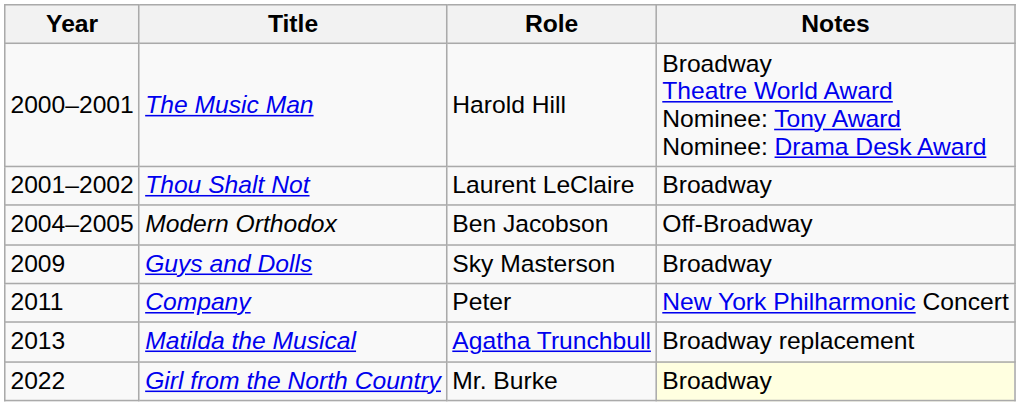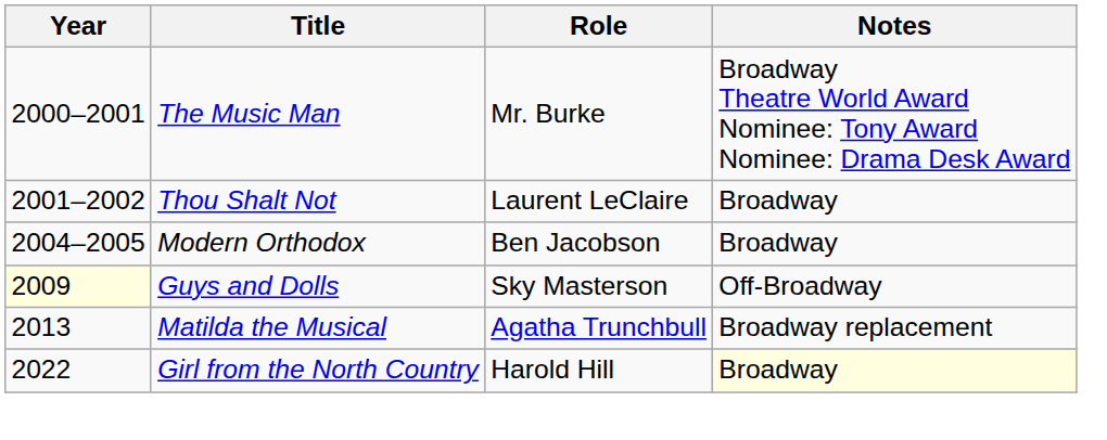 <table class="wikitable sortable">
 <tr>
 <th>Year</th>
 <th>Title</th>
 <th>Role</th>
 <th class="unsortable">Notes</th>
 </tr>
 <tr>
 <td>2000–2001</td>
 <td><em><a href='#'>The Music Man</a></em></td>
-<td>Harold Hill</td>
+<td>Mr. Burke</td>
 <td>Broadway<br><a href='#'>Theatre World Award</a><br>Nominee: <a href='#'>Tony Award</a><br>Nominee: <a href='#'>Drama Desk Award</a></td>
 </tr>
 <tr>
 <td>2001–2002</td>
 <td><em><a href='#'>Thou Shalt Not</a></em></td>
 <td>Laurent LeClaire</td>
 <td>Broadway</td>
 </tr>
 <tr>
 <td>2004–2005</td>
 <td><em>Modern Orthodox</em></td>
 <td>Ben Jacobson</td>
-<td>Off-Broadway</td>
-</tr>
-<tr>
-<td>2009</td>
-<td><em><a href='#'>Guys and Dolls</a></em></td>
-<td>Sky Masterson</td>
 <td>Broadway</td>
 </tr>
 <tr>
-<td>2011</td>
-<td><em><a href='#'>Company</a></em></td>
-<td>Peter</td>
-<td><a href='#'>New York Philharmonic</a> Concert</td>
+<td style="background: lightyellow;">2009</td>
+<td><em><a href='#'>Guys and Dolls</a></em></td>
+<td>Sky Masterson</td>
+<td>Off-Broadway</td>
 </tr>
 <tr>
 <td>2013</td>
 <td><em><a href='#'>Matilda the Musical</a></em></td>
 <td><a href='#'>Agatha Trunchbull</a></td>
 <td>Broadway replacement</td>
 </tr>
 <tr>
 <td>2022</td>
 <td><em><a href='#'>Girl from the North Country</a></em></td>
-<td>Mr. Burke</td>
+<td>Harold Hill</td>
 <td style="background: lightyellow;">Broadway</td>
 </tr>
 </table>
